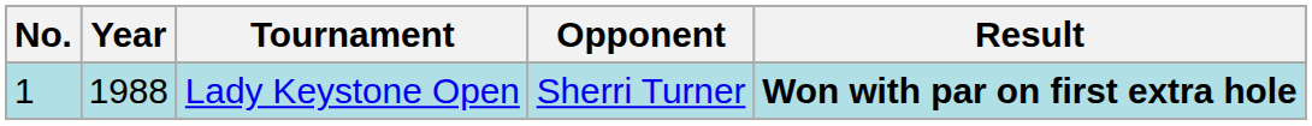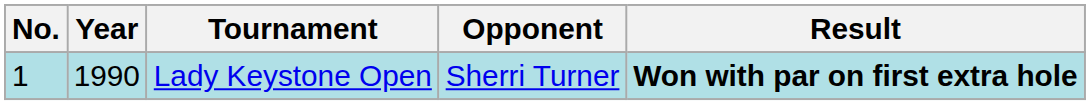 <table class="wikitable" style="font-size:95%;">
 <tr>
 <th>No.</th>
 <th>Year</th>
 <th>Tournament</th>
 <th>Opponent</th>
 <th>Result</th>
 </tr>
 <tr style="background:#B0E0E6;">
 <td>1</td>
-<td>1988</td>
+<td>1990</td>
 <td><a href='#'>Lady Keystone Open</a></td>
 <td> <a href='#'>Sherri Turner</a></td>
 <td><strong>Won with par on first extra hole</strong></td>
 </tr>
 </table>
